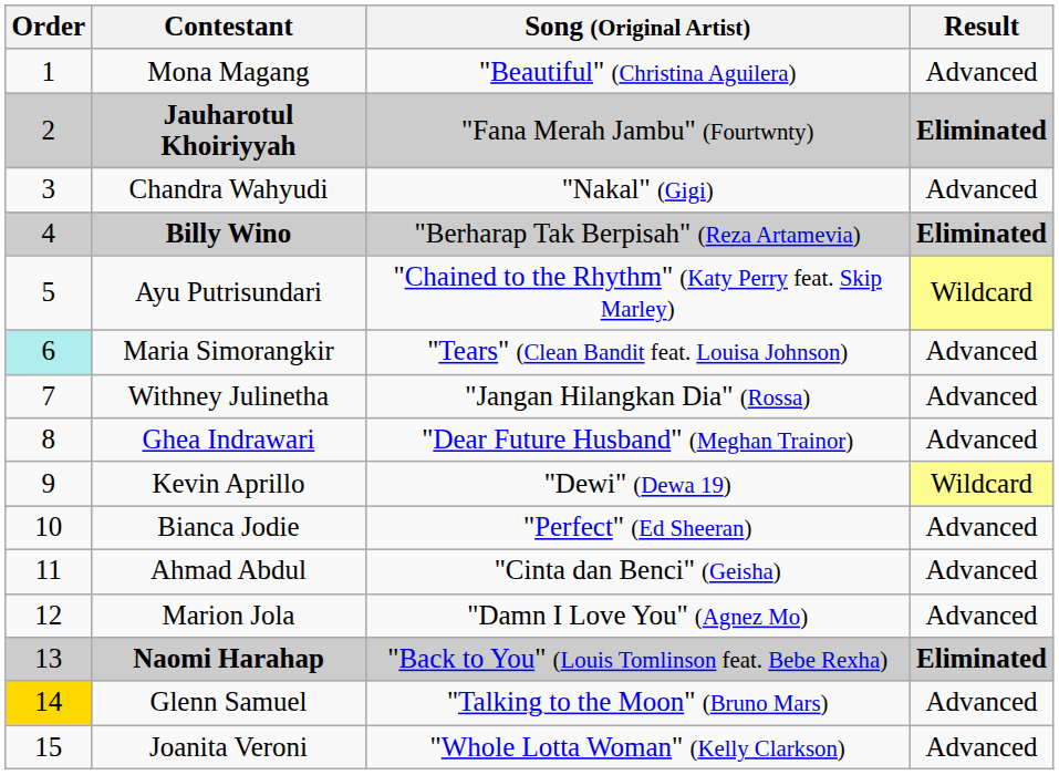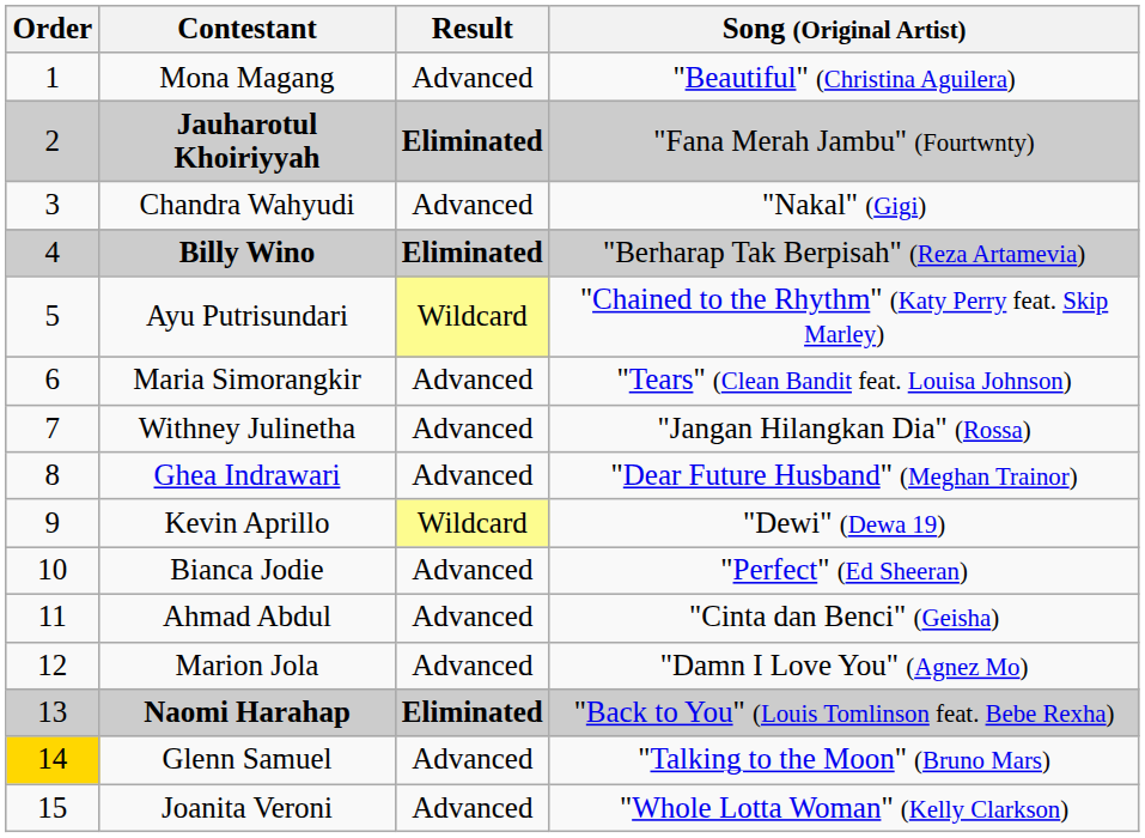 <table class="wikitable" style="text-align:center;">
 <tr>
 <th>Order</th>
 <th>Contestant</th>
+<th>Result</th>
 <th>Song <small>(Original Artist)</small></th>
-<th>Result</th>
 </tr>
 <tr>
 <td>1</td>
 <td>Mona Magang</td>
+<td>Advanced</td>
 <td>"<a href='#'>Beautiful</a>" <small>(<a href='#'>Christina Aguilera</a>)</small></td>
-<td>Advanced</td>
 </tr>
 <tr style="background:#ccc;">
 <td>2</td>
 <td><strong>Jauharotul Khoiriyyah</strong></td>
+<td><strong>Eliminated</strong></td>
 <td>"Fana Merah Jambu" <small>(Fourtwnty)</small></td>
-<td><strong>Eliminated</strong></td>
 </tr>
 <tr>
 <td>3</td>
 <td>Chandra Wahyudi</td>
+<td>Advanced</td>
 <td>"Nakal" <small>(<a href='#'>Gigi</a>)</small></td>
-<td>Advanced</td>
 </tr>
 <tr style="background:#ccc;">
 <td>4</td>
 <td><strong>Billy Wino</strong></td>
+<td><strong>Eliminated</strong></td>
 <td>"Berharap Tak Berpisah" <small>(<a href='#'>Reza Artamevia</a>)</small></td>
-<td><strong>Eliminated</strong></td>
 </tr>
 <tr>
 <td>5</td>
 <td>Ayu Putrisundari</td>
+<td style="background:#fdfc8f;">Wildcard</td>
 <td>"<a href='#'>Chained to the Rhythm</a>" <small>(<a href='#'>Katy Perry</a> feat. <a href='#'>Skip Marley</a>)</small></td>
-<td style="background:#fdfc8f;">Wildcard</td>
 </tr>
 <tr>
-<td style="background: paleturquoise;">6</td>
+<td>6</td>
 <td>Maria Simorangkir</td>
+<td>Advanced</td>
 <td>"<a href='#'>Tears</a>" <small>(<a href='#'>Clean Bandit</a> feat. <a href='#'>Louisa Johnson</a>)</small></td>
-<td>Advanced</td>
 </tr>
 <tr>
 <td>7</td>
 <td>Withney Julinetha</td>
+<td>Advanced</td>
 <td>"Jangan Hilangkan Dia" <small>(<a href='#'>Rossa</a>)</small></td>
-<td>Advanced</td>
 </tr>
 <tr>
 <td>8</td>
 <td><a href='#'>Ghea Indrawari</a></td>
+<td>Advanced</td>
 <td>"<a href='#'>Dear Future Husband</a>" <small>(<a href='#'>Meghan Trainor</a>)</small></td>
-<td>Advanced</td>
 </tr>
 <tr>
 <td>9</td>
 <td>Kevin Aprillo</td>
+<td style="background:#fdfc8f;">Wildcard</td>
 <td>"Dewi" <small>(<a href='#'>Dewa 19</a>)</small></td>
-<td style="background:#fdfc8f;">Wildcard</td>
 </tr>
 <tr>
 <td>10</td>
 <td>Bianca Jodie</td>
+<td>Advanced</td>
 <td>"<a href='#'>Perfect</a>" <small>(<a href='#'>Ed Sheeran</a>)</small></td>
-<td>Advanced</td>
 </tr>
 <tr>
 <td>11</td>
 <td>Ahmad Abdul</td>
+<td>Advanced</td>
 <td>"Cinta dan Benci" <small>(<a href='#'>Geisha</a>)</small></td>
-<td>Advanced</td>
 </tr>
 <tr>
 <td>12</td>
 <td>Marion Jola</td>
+<td>Advanced</td>
 <td>"Damn I Love You" <small>(<a href='#'>Agnez Mo</a>)</small></td>
-<td>Advanced</td>
 </tr>
 <tr style="background:#ccc;">
 <td>13</td>
 <td><strong>Naomi Harahap</strong></td>
+<td><strong>Eliminated</strong></td>
 <td>"<a href='#'>Back to You</a>" <small>(<a href='#'>Louis Tomlinson</a> feat. <a href='#'>Bebe Rexha</a>)</small></td>
-<td><strong>Eliminated</strong></td>
 </tr>
 <tr>
 <td style="background: gold;">14</td>
 <td>Glenn Samuel</td>
+<td>Advanced</td>
 <td>"<a href='#'>Talking to the Moon</a>" <small>(<a href='#'>Bruno Mars</a>)</small></td>
-<td>Advanced</td>
 </tr>
 <tr>
 <td>15</td>
 <td>Joanita Veroni</td>
+<td>Advanced</td>
 <td>"<a href='#'>Whole Lotta Woman</a>" <small>(<a href='#'>Kelly Clarkson</a>)</small></td>
-<td>Advanced</td>
 </tr>
 </table>
